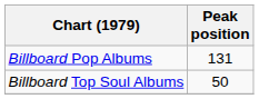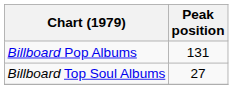 <table class="wikitable">
 <tr>
 <th>Chart (1979)</th>
 <th>Peak<br>position</th>
 </tr>
 <tr>
 <td><a href='#'><em>Billboard</em> Pop Albums</a></td>
 <td align=center>131</td>
 </tr>
 <tr>
 <td><em>Billboard</em> <a href='#'>Top Soul Albums</a></td>
-<td align=center>50</td>
+<td align=center>27</td>
 </tr>
 <tr>
 </tr>
 </table>
